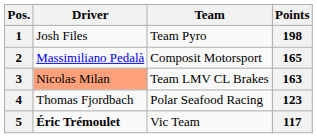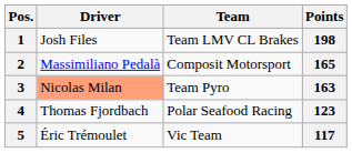 <table class="wikitable" style="font-size: 85%">
 <tr>
 <th>Pos.</th>
 <th>Driver</th>
 <th>Team</th>
 <th>Points</th>
 </tr>
 <tr>
 <th>1</th>
 <td> Josh Files</td>
-<td> Team Pyro</td>
+<td> Team LMV CL Brakes</td>
 <th>198</th>
 </tr>
 <tr>
 <th>2</th>
 <td> <a href='#'>Massimiliano Pedalà</a></td>
 <td> Composit Motorsport</td>
 <th>165</th>
 </tr>
 <tr>
 <th>3</th>
 <td style="background: lightsalmon;"> Nicolas Milan</td>
-<td> Team LMV CL Brakes</td>
+<td> Team Pyro</td>
 <th>163</th>
 </tr>
 <tr>
 <th>4</th>
 <td> Thomas Fjordbach</td>
 <td> Polar Seafood Racing</td>
 <th>123</th>
 </tr>
 <tr>
 <th>5</th>
-<td><strong> Éric Trémoulet</strong></td>
+<td> Éric Trémoulet</td>
 <td> Vic Team</td>
 <th>117</th>
 </tr>
 </table>
